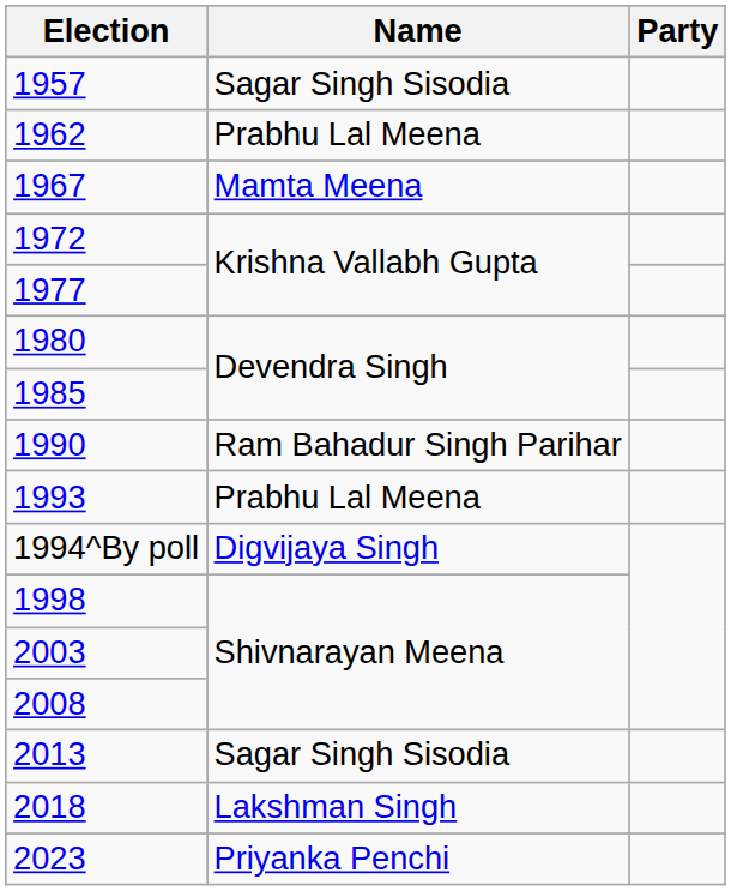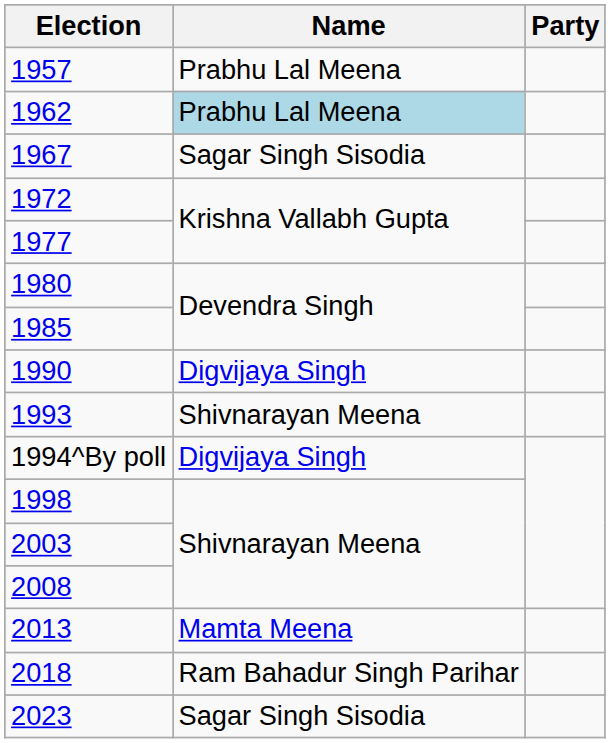 <table class="wikitable sortable">
 <tr>
 <th>Election</th>
 <th>Name</th>
 <th colspan=2>Party</th>
 </tr>
 <tr>
 <td><a href='#'>1957</a></td>
-<td>Sagar Singh Sisodia</td>
+<td>Prabhu Lal Meena</td>
 <td></td>
 </tr>
 <tr>
 <td><a href='#'>1962</a></td>
-<td>Prabhu Lal Meena</td>
+<td style="background: lightblue;">Prabhu Lal Meena</td>
 <td></td>
 </tr>
 <tr>
 <td><a href='#'>1967</a></td>
-<td><a href='#'>Mamta Meena</a></td>
+<td>Sagar Singh Sisodia</td>
 <td></td>
 </tr>
 <tr>
 <td><a href='#'>1972</a></td>
 <td rowspan=2>Krishna Vallabh Gupta</td>
 <td></td>
 </tr>
 <tr>
 <td><a href='#'>1977</a></td>
 <td></td>
 </tr>
 <tr>
 <td><a href='#'>1980</a></td>
 <td rowspan=2>Devendra Singh</td>
 <td></td>
 </tr>
 <tr>
 <td><a href='#'>1985</a></td>
 <td></td>
 </tr>
 <tr>
 <td><a href='#'>1990</a></td>
-<td>Ram Bahadur Singh Parihar</td>
+<td><a href='#'>Digvijaya Singh</a></td>
 <td></td>
 </tr>
 <tr>
 <td><a href='#'>1993</a></td>
-<td>Prabhu Lal Meena</td>
+<td>Shivnarayan Meena</td>
 <td></td>
 </tr>
 <tr>
 <td>1994^By poll</td>
 <td><a href='#'>Digvijaya Singh</a></td>
 </tr>
 <tr>
 <td><a href='#'>1998</a></td>
 <td rowspan=3>Shivnarayan Meena</td>
 </tr>
 <tr>
 <td><a href='#'>2003</a></td>
 </tr>
 <tr>
 <td><a href='#'>2008</a></td>
 </tr>
 <tr>
 <td><a href='#'>2013</a></td>
-<td>Sagar Singh Sisodia</td>
+<td><a href='#'>Mamta Meena</a></td>
 <td></td>
 </tr>
 <tr>
 <td><a href='#'>2018</a></td>
-<td><a href='#'>Lakshman Singh</a></td>
+<td>Ram Bahadur Singh Parihar</td>
 <td></td>
 </tr>
 <tr>
 <td><a href='#'>2023</a></td>
-<td><a href='#'>Priyanka Penchi</a></td>
+<td>Sagar Singh Sisodia</td>
 <td></td>
 </tr>
 </table>
